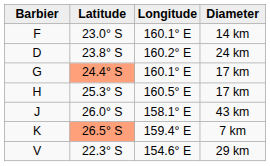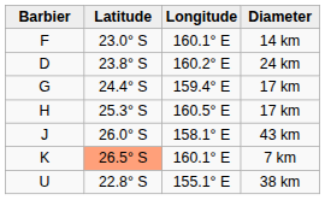 <table class="wikitable">
 <tr>
 <th width="25%" style="background:#eeeeee;">Barbier</th>
 <th width="25%" style="background:#eeeeee;">Latitude</th>
 <th width="25%" style="background:#eeeeee;">Longitude</th>
 <th width="25%" style="background:#eeeeee;">Diameter</th>
 </tr>
 <tr>
 <td align="center">F</td>
 <td align="center">23.0° S</td>
 <td align="center">160.1° E</td>
 <td align="center">14 km</td>
 </tr>
 <tr>
 <td align="center">D</td>
 <td align="center">23.8° S</td>
 <td align="center">160.2° E</td>
 <td align="center">24 km</td>
 </tr>
 <tr>
 <td align="center">G</td>
-<td align="center" style="background: lightsalmon;">24.4° S</td>
-<td align="center">160.1° E</td>
+<td align="center">24.4° S</td>
+<td align="center">159.4° E</td>
 <td align="center">17 km</td>
 </tr>
 <tr>
 <td align="center">H</td>
 <td align="center">25.3° S</td>
 <td align="center">160.5° E</td>
 <td align="center">17 km</td>
 </tr>
 <tr>
 <td align="center">J</td>
 <td align="center">26.0° S</td>
 <td align="center">158.1° E</td>
 <td align="center">43 km</td>
 </tr>
 <tr>
 <td align="center">K</td>
 <td align="center" style="background: lightsalmon;">26.5° S</td>
-<td align="center">159.4° E</td>
+<td align="center">160.1° E</td>
 <td align="center">7 km</td>
 </tr>
 <tr>
-<td align="center">V</td>
-<td align="center">22.3° S</td>
-<td align="center">154.6° E</td>
-<td align="center">29 km</td>
+<td align="center">U</td>
+<td align="center">22.8° S</td>
+<td align="center">155.1° E</td>
+<td align="center">38 km</td>
 </tr>
 </table>
